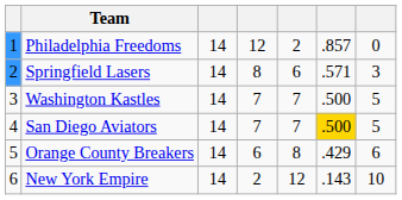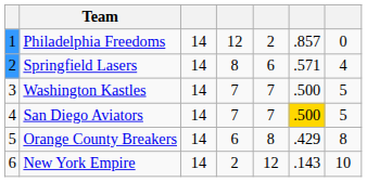 <table class="wikitable" style="text-align:center;">
 <tr>
 <th></th>
 <th>Team</th>
 <th width="30"></th>
 <th width="30"></th>
 <th width="30"></th>
 <th width="30"></th>
 <th width="30"></th>
 </tr>
 <tr>
 <td bgcolor="3399ff">1</td>
 <td align="left"><a href='#'>Philadelphia Freedoms</a></td>
 <td>14</td>
 <td>12</td>
 <td>2</td>
 <td>.857</td>
 <td>0</td>
 </tr>
 <tr>
 <td bgcolor="3399ff">2</td>
 <td align="left"><a href='#'>Springfield Lasers</a></td>
 <td>14</td>
 <td>8</td>
 <td>6</td>
 <td>.571</td>
-<td>3</td>
+<td>4</td>
 </tr>
 <tr>
 <td>3</td>
 <td align="left"><a href='#'>Washington Kastles</a></td>
 <td>14</td>
 <td>7</td>
 <td>7</td>
 <td>.500</td>
 <td>5</td>
 </tr>
 <tr>
 <td>4</td>
 <td align="left"><a href='#'>San Diego Aviators</a></td>
 <td>14</td>
 <td>7</td>
 <td>7</td>
 <td style="background: gold;">.500</td>
 <td>5</td>
 </tr>
 <tr>
 <td>5</td>
 <td align="left"><a href='#'>Orange County Breakers</a></td>
 <td>14</td>
 <td>6</td>
 <td>8</td>
 <td>.429</td>
-<td>6</td>
+<td>8</td>
 </tr>
 <tr>
 <td>6</td>
 <td align="left"><a href='#'>New York Empire</a></td>
 <td>14</td>
 <td>2</td>
 <td>12</td>
 <td>.143</td>
 <td>10</td>
 </tr>
 </table>
